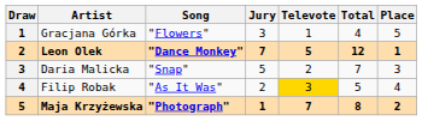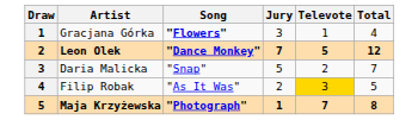 <table class="sortable wikitable plainrowheaders" style="margin: 1em auto 1em auto;">
 <tr>
 <th scope="col">Draw</th>
 <th scope="col">Artist</th>
 <th scope="col">Song</th>
 <th>Jury</th>
 <th>Televote</th>
 <th>Total</th>
-<th>Place</th>
 </tr>
 <tr>
 <th scope="row" style="text-align:center;">1</th>
 <td>Gracjana Górka</td>
-<td>"<a href='#'>Flowers</a>"</td>
+<td><strong>"<a href='#'>Flowers</a>"</strong></td>
 <td align="center">3</td>
 <td align="center">1</td>
 <td align="center">4</td>
-<td align="center">5</td>
 </tr>
 <tr style="font-weight:bold; background:navajowhite;">
 <th scope="row" style="text-align:center; font-weight:bold; background:navajowhite;">2</th>
 <td>Leon Olek</td>
 <td>"<a href='#'>Dance Monkey</a>"</td>
 <td align="center">7</td>
 <td align="center">5</td>
 <td align="center">12</td>
-<td align="center">1</td>
 </tr>
 <tr>
 <th scope="row" style="text-align:center;">3</th>
 <td>Daria Malicka</td>
 <td>"<a href='#'>Snap</a>"</td>
 <td align="center">5</td>
 <td align="center">2</td>
 <td align="center">7</td>
-<td align="center">3</td>
 </tr>
 <tr>
 <th scope="row" style="text-align:center;">4</th>
 <td>Filip Robak</td>
 <td>"<a href='#'>As It Was</a>"</td>
 <td align="center">2</td>
 <td align="center" style="background: gold;">3</td>
 <td align="center">5</td>
-<td align="center">4</td>
 </tr>
 <tr style="font-weight:bold; background:navajowhite;">
 <th scope="row" style="text-align:center; font-weight:bold; background:navajowhite;">5</th>
 <td>Maja Krzyżewska</td>
 <td>"<a href='#'>Photograph</a>"</td>
 <td align="center">1</td>
 <td align="center">7</td>
 <td align="center">8</td>
-<td align="center">2</td>
 </tr>
 </table>
